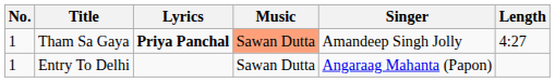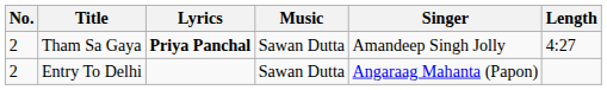 <table class="wikitable">
 <tr>
 <th>No.</th>
 <th>Title</th>
 <th>Lyrics</th>
 <th>Music</th>
 <th>Singer</th>
 <th>Length</th>
 </tr>
 <tr>
-<td>1</td>
+<td>2</td>
 <td>Tham Sa Gaya</td>
 <td><strong>Priya Panchal</strong></td>
-<td style="background: lightsalmon;">Sawan Dutta</td>
+<td>Sawan Dutta</td>
 <td>Amandeep Singh Jolly</td>
 <td>4:27</td>
 </tr>
 <tr>
-<td>1</td>
+<td>2</td>
 <td>Entry To Delhi</td>
 <td></td>
 <td>Sawan Dutta</td>
 <td><a href='#'>Angaraag Mahanta</a> (Papon)</td>
 <td></td>
 </tr>
 </table>
